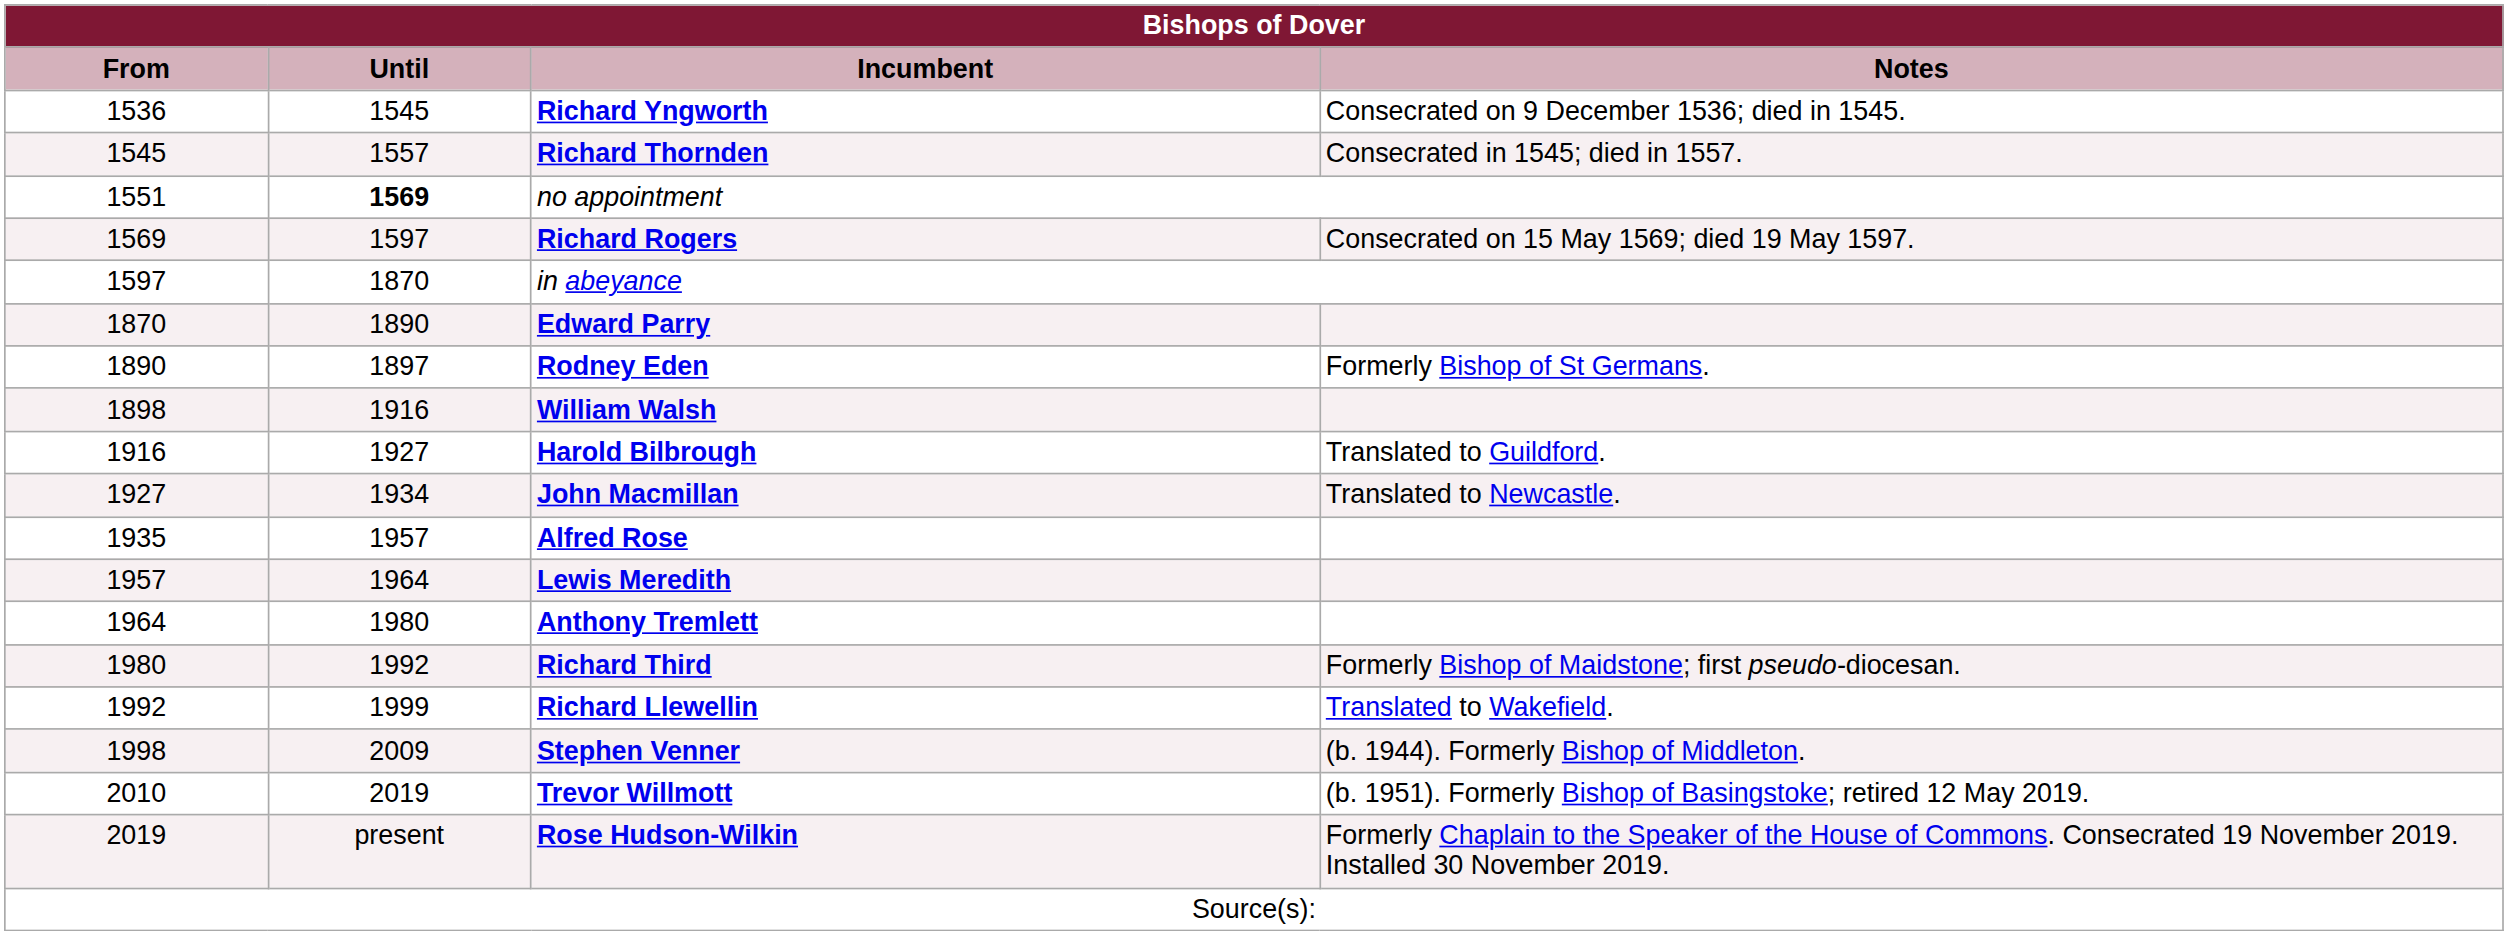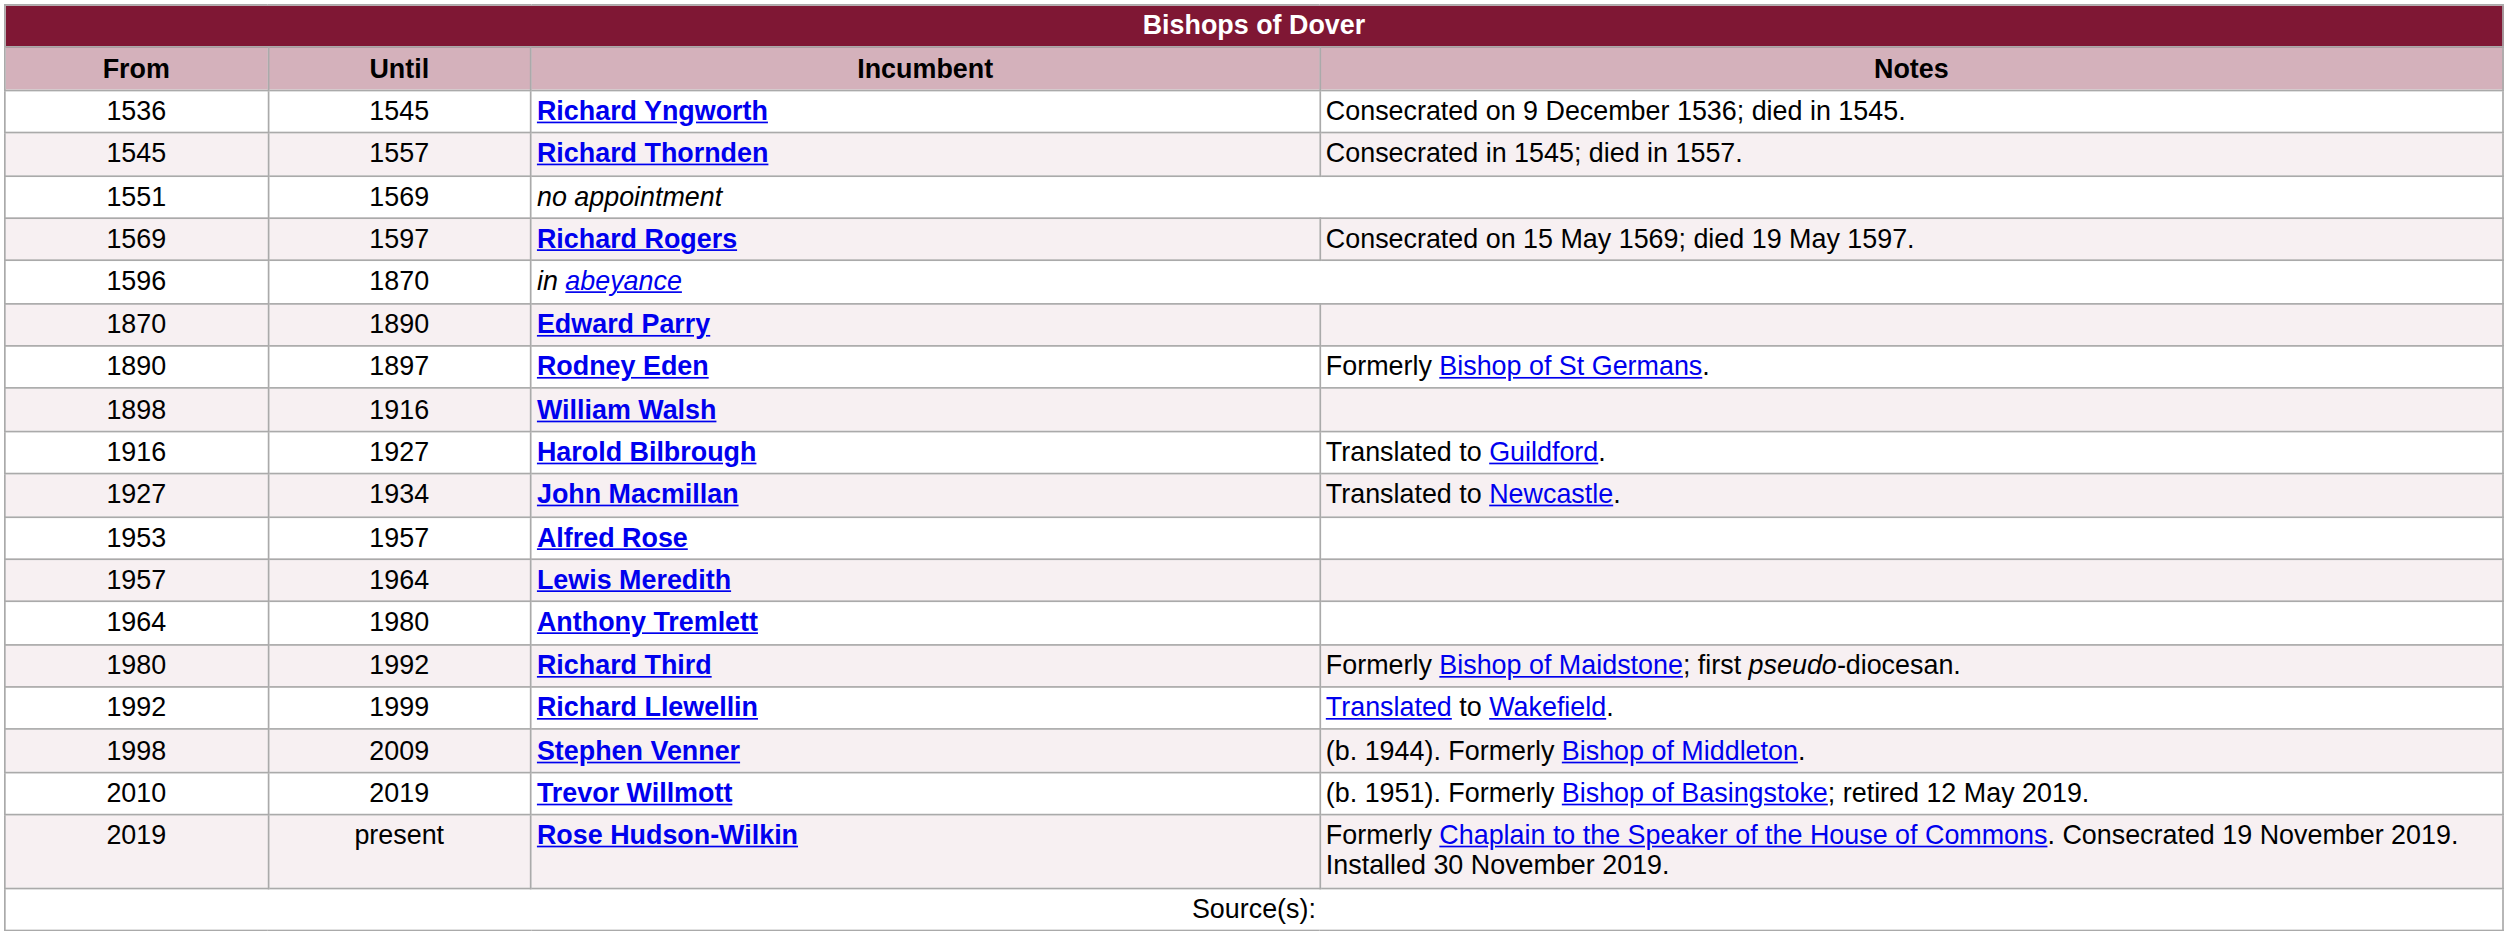 <table class="wikitable" style="width:75%;" border="1" cellpadding="2">
 <tr>
 <th colspan="4" style="background-color: #7F1734; color: white;">Bishops of Dover</th>
 </tr>
 <tr valign=top>
 <th style="background-color:#D4B1BB" width="10%">From</th>
 <th style="background-color:#D4B1BB" width="10%">Until</th>
 <th style="background-color:#D4B1BB" width="30%">Incumbent</th>
 <th style="background-color:#D4B1BB" width="45%">Notes</th>
 </tr>
 <tr valign=top bgcolor="white">
 <td align="center">1536</td>
 <td align="center">1545</td>
 <td><strong><a href='#'>Richard Yngworth</a></strong></td>
 <td>Consecrated on 9 December 1536; died in 1545.</td>
 </tr>
 <tr valign=top bgcolor="#F7F0F2">
 <td align="center">1545</td>
 <td align="center">1557</td>
 <td><strong><a href='#'>Richard Thornden</a></strong></td>
 <td>Consecrated in 1545; died in 1557.</td>
 </tr>
 <tr valign=top bgcolor="white">
 <td align="center">1551</td>
-<td align="center"><strong>1569</strong></td>
+<td align="center">1569</td>
 <td colspan="2"><em>no appointment</em></td>
 </tr>
 <tr valign=top bgcolor="#F7F0F2">
 <td align="center">1569</td>
 <td align="center">1597</td>
 <td><strong><a href='#'>Richard Rogers</a></strong></td>
 <td>Consecrated on 15 May 1569; died 19 May 1597.</td>
 </tr>
 <tr valign=top bgcolor="white">
-<td align="center">1597</td>
+<td align="center">1596</td>
 <td align="center">1870</td>
 <td colspan="2"><em>in <a href='#'>abeyance</a></em></td>
 </tr>
 <tr valign=top bgcolor="#F7F0F2">
 <td align="center">1870</td>
 <td align="center">1890</td>
 <td><strong><a href='#'>Edward Parry</a></strong></td>
 <td></td>
 </tr>
 <tr valign=top bgcolor="white">
 <td align="center">1890</td>
 <td align="center">1897</td>
 <td><strong><a href='#'>Rodney Eden</a></strong></td>
 <td>Formerly <a href='#'>Bishop of St Germans</a>.</td>
 </tr>
 <tr valign=top bgcolor="#F7F0F2">
 <td align="center">1898</td>
 <td align="center">1916</td>
 <td><strong><a href='#'>William Walsh</a></strong></td>
 <td></td>
 </tr>
 <tr valign=top bgcolor="white">
 <td align="center">1916</td>
 <td align="center">1927</td>
 <td><strong><a href='#'>Harold Bilbrough</a></strong></td>
 <td>Translated to <a href='#'>Guildford</a>.</td>
 </tr>
 <tr valign=top bgcolor="#F7F0F2">
 <td align="center">1927</td>
 <td align="center">1934</td>
 <td><strong><a href='#'>John Macmillan</a></strong></td>
 <td>Translated to <a href='#'>Newcastle</a>.</td>
 </tr>
 <tr valign=top bgcolor="white">
-<td align="center">1935</td>
+<td align="center">1953</td>
 <td align="center">1957</td>
 <td><strong><a href='#'>Alfred Rose</a></strong></td>
 <td></td>
 </tr>
 <tr valign=top bgcolor="#F7F0F2">
 <td align="center">1957</td>
 <td align="center">1964</td>
 <td><strong><a href='#'>Lewis Meredith</a></strong></td>
 <td></td>
 </tr>
 <tr valign=top bgcolor="white">
 <td align="center">1964</td>
 <td align="center">1980</td>
 <td><strong><a href='#'>Anthony Tremlett</a></strong></td>
 <td></td>
 </tr>
 <tr valign=top bgcolor="#F7F0F2">
 <td align="center">1980</td>
 <td align="center">1992</td>
 <td><strong><a href='#'>Richard Third</a></strong></td>
 <td>Formerly <a href='#'>Bishop of Maidstone</a>; first <em>pseudo-</em>diocesan.</td>
 </tr>
 <tr valign=top bgcolor="white">
 <td align="center">1992</td>
 <td align="center">1999</td>
 <td><strong><a href='#'>Richard Llewellin</a></strong></td>
 <td><a href='#'>Translated</a> to <a href='#'>Wakefield</a>.</td>
 </tr>
 <tr valign=top bgcolor="#F7F0F2">
 <td align="center">1998</td>
 <td align="center">2009</td>
 <td><strong><a href='#'>Stephen Venner</a></strong></td>
 <td>(b. 1944). Formerly <a href='#'>Bishop of Middleton</a>.</td>
 </tr>
 <tr valign=top bgcolor="white">
 <td align="center">2010</td>
 <td align="center">2019</td>
 <td><strong><a href='#'>Trevor Willmott</a></strong></td>
 <td>(b. 1951). Formerly <a href='#'>Bishop of Basingstoke</a>; retired 12 May 2019.</td>
 </tr>
 <tr valign=top bgcolor="#F7F0F2">
 <td align="center">2019</td>
 <td align="center">present</td>
 <td><strong><a href='#'>Rose Hudson-Wilkin</a></strong></td>
 <td>Formerly <a href='#'>Chaplain to the Speaker of the House of Commons</a>. Consecrated 19 November 2019. Installed 30 November 2019.</td>
 </tr>
 <tr valign=top bgcolor="white">
 <td align="center" colspan="4">Source(s):</td>
 </tr>
 </table>
